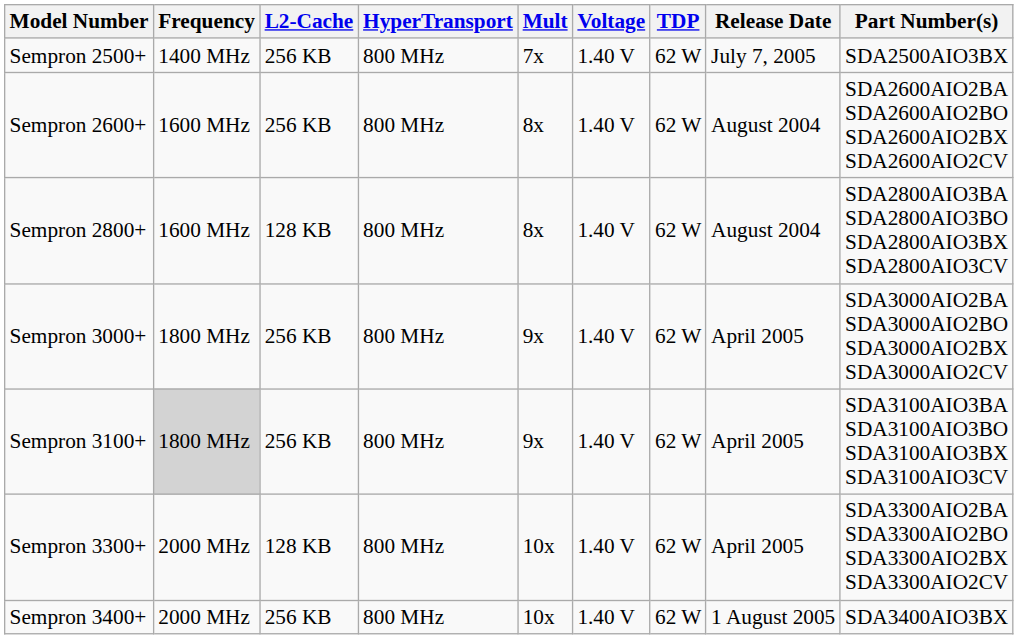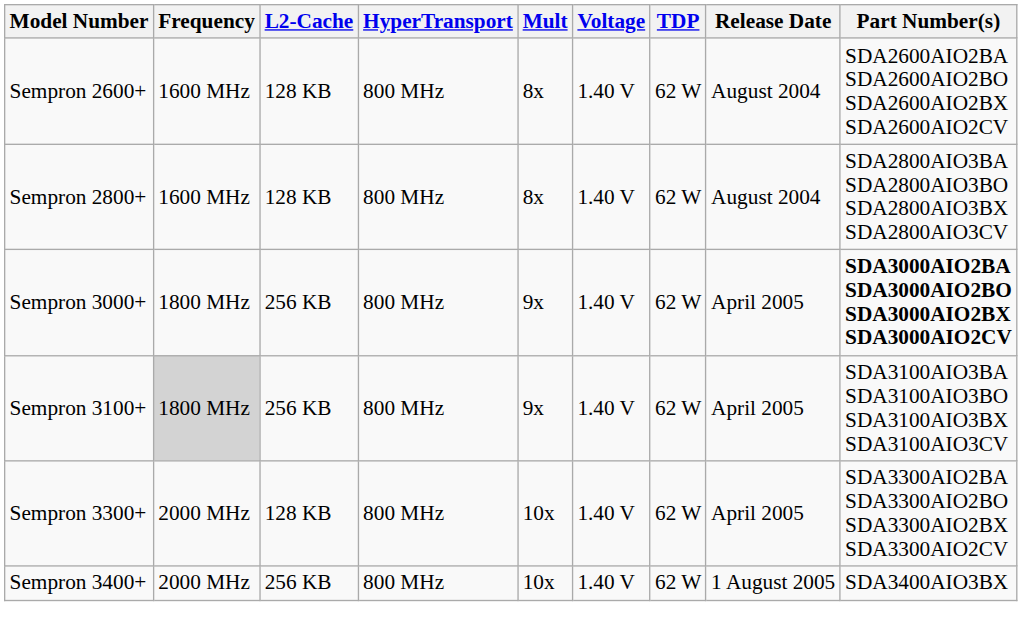 <table class="wikitable">
 <tr>
 <th>Model Number</th>
 <th>Frequency</th>
 <th><a href='#'>L2-Cache</a></th>
 <th><a href='#'>HyperTransport</a></th>
 <th><a href='#'>Mult</a></th>
 <th><a href='#'>Voltage</a></th>
 <th><a href='#'>TDP</a></th>
 <th>Release Date</th>
 <th>Part Number(s)</th>
 </tr>
 <tr>
-<td>Sempron 2500+</td>
-<td>1400 MHz</td>
-<td>256 KB</td>
-<td>800 MHz</td>
-<td>7x</td>
-<td>1.40 V</td>
-<td>62 W</td>
-<td>July 7, 2005</td>
-<td>SDA2500AIO3BX</td>
-</tr>
-<tr>
 <td>Sempron 2600+</td>
 <td>1600 MHz</td>
-<td>256 KB</td>
+<td>128 KB</td>
 <td>800 MHz</td>
 <td>8x</td>
 <td>1.40 V</td>
 <td>62 W</td>
 <td>August 2004</td>
 <td>SDA2600AIO2BA<br>SDA2600AIO2BO<br>SDA2600AIO2BX<br>SDA2600AIO2CV</td>
 </tr>
 <tr>
 <td>Sempron 2800+</td>
 <td>1600 MHz</td>
 <td>128 KB</td>
 <td>800 MHz</td>
 <td>8x</td>
 <td>1.40 V</td>
 <td>62 W</td>
 <td>August 2004</td>
 <td>SDA2800AIO3BA<br>SDA2800AIO3BO<br>SDA2800AIO3BX<br>SDA2800AIO3CV</td>
 </tr>
 <tr>
 <td>Sempron 3000+</td>
 <td>1800 MHz</td>
 <td>256 KB</td>
 <td>800 MHz</td>
 <td>9x</td>
 <td>1.40 V</td>
 <td>62 W</td>
 <td>April 2005</td>
-<td>SDA3000AIO2BA<br>SDA3000AIO2BO<br>SDA3000AIO2BX<br>SDA3000AIO2CV</td>
+<td><strong>SDA3000AIO2BA<br>SDA3000AIO2BO<br>SDA3000AIO2BX<br>SDA3000AIO2CV</strong></td>
 </tr>
 <tr>
 <td>Sempron 3100+</td>
 <td style="background: lightgrey;">1800 MHz</td>
 <td>256 KB</td>
 <td>800 MHz</td>
 <td>9x</td>
 <td>1.40 V</td>
 <td>62 W</td>
 <td>April 2005</td>
 <td>SDA3100AIO3BA<br>SDA3100AIO3BO<br>SDA3100AIO3BX<br>SDA3100AIO3CV</td>
 </tr>
 <tr>
 <td>Sempron 3300+</td>
 <td>2000 MHz</td>
 <td>128 KB</td>
 <td>800 MHz</td>
 <td>10x</td>
 <td>1.40 V</td>
 <td>62 W</td>
 <td>April 2005</td>
 <td>SDA3300AIO2BA<br>SDA3300AIO2BO<br>SDA3300AIO2BX<br>SDA3300AIO2CV</td>
 </tr>
 <tr>
 <td>Sempron 3400+</td>
 <td>2000 MHz</td>
 <td>256 KB</td>
 <td>800 MHz</td>
 <td>10x</td>
 <td>1.40 V</td>
 <td>62 W</td>
 <td>1 August 2005</td>
 <td>SDA3400AIO3BX</td>
 </tr>
 </table>
